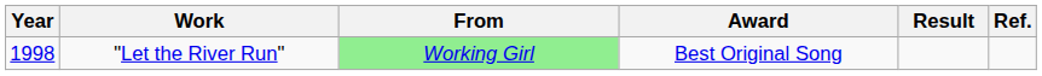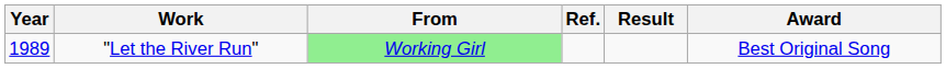 <table class="wikitable">
 <tr>
 <th style="width:25px;">Year</th>
 <th style="width:215px;">Work</th>
 <th style="width:215px;">From</th>
+<th width="20">Ref.</th>
+<th width="65">Result</th>
 <th style="width:215px;">Award</th>
-<th width="65">Result</th>
-<th width="20">Ref.</th>
 </tr>
 <tr>
-<td align="center"><a href='#'>1998</a></td>
+<td align="center"><a href='#'>1989</a></td>
 <td align="center">"<a href='#'>Let the River Run</a>"</td>
 <td align="center" style="background: lightgreen;"><em><a href='#'>Working Girl</a></em></td>
+<td align="center"></td>
+<td></td>
 <td align="center"><a href='#'>Best Original Song</a></td>
-<td></td>
-<td align="center"></td>
 </tr>
 </table>
